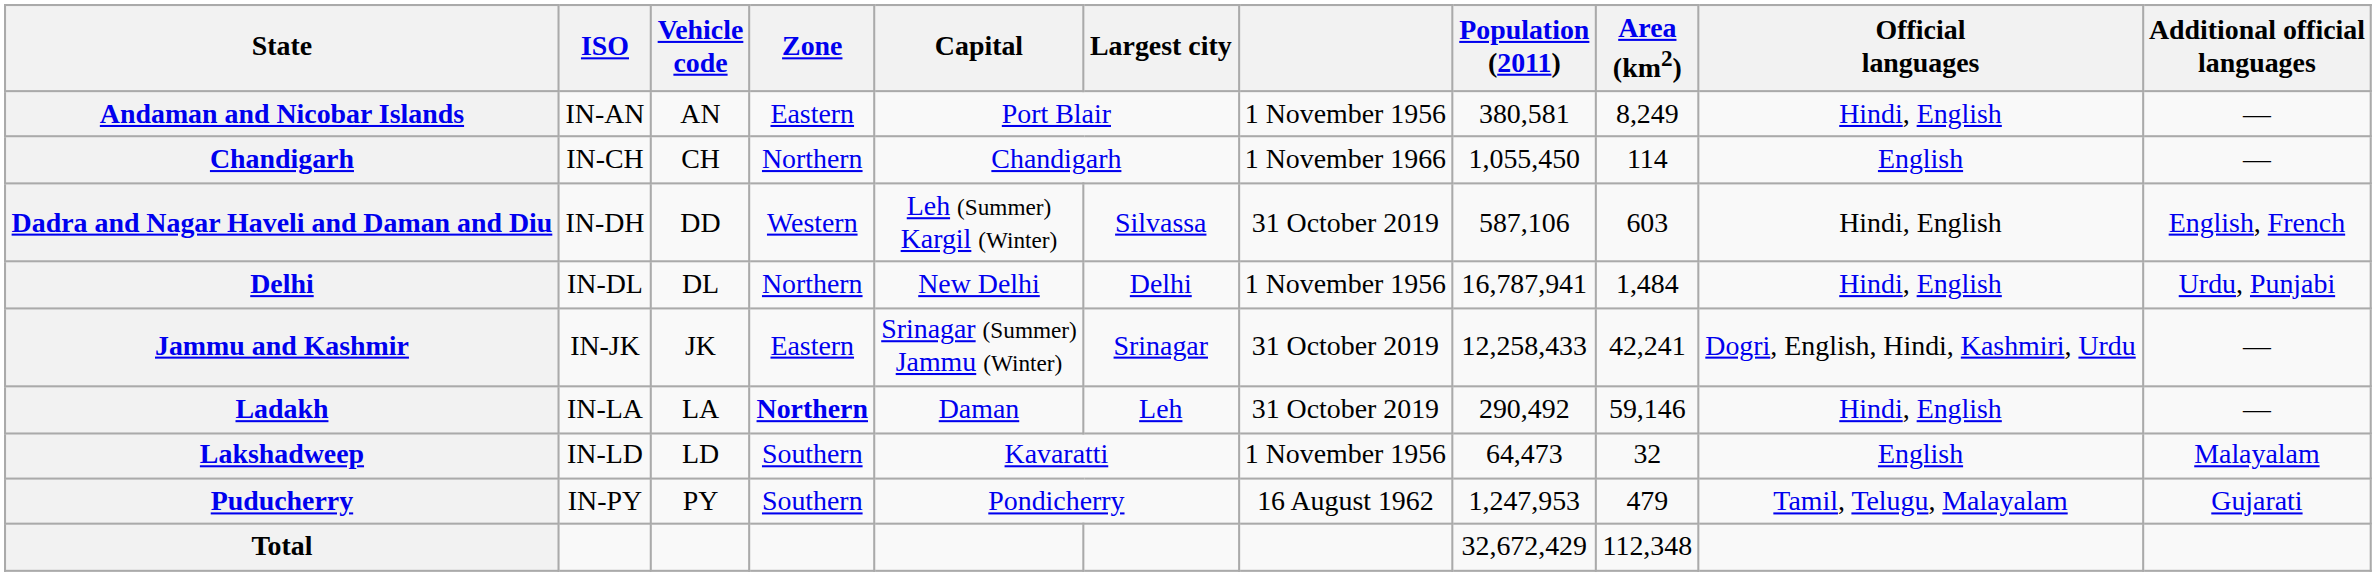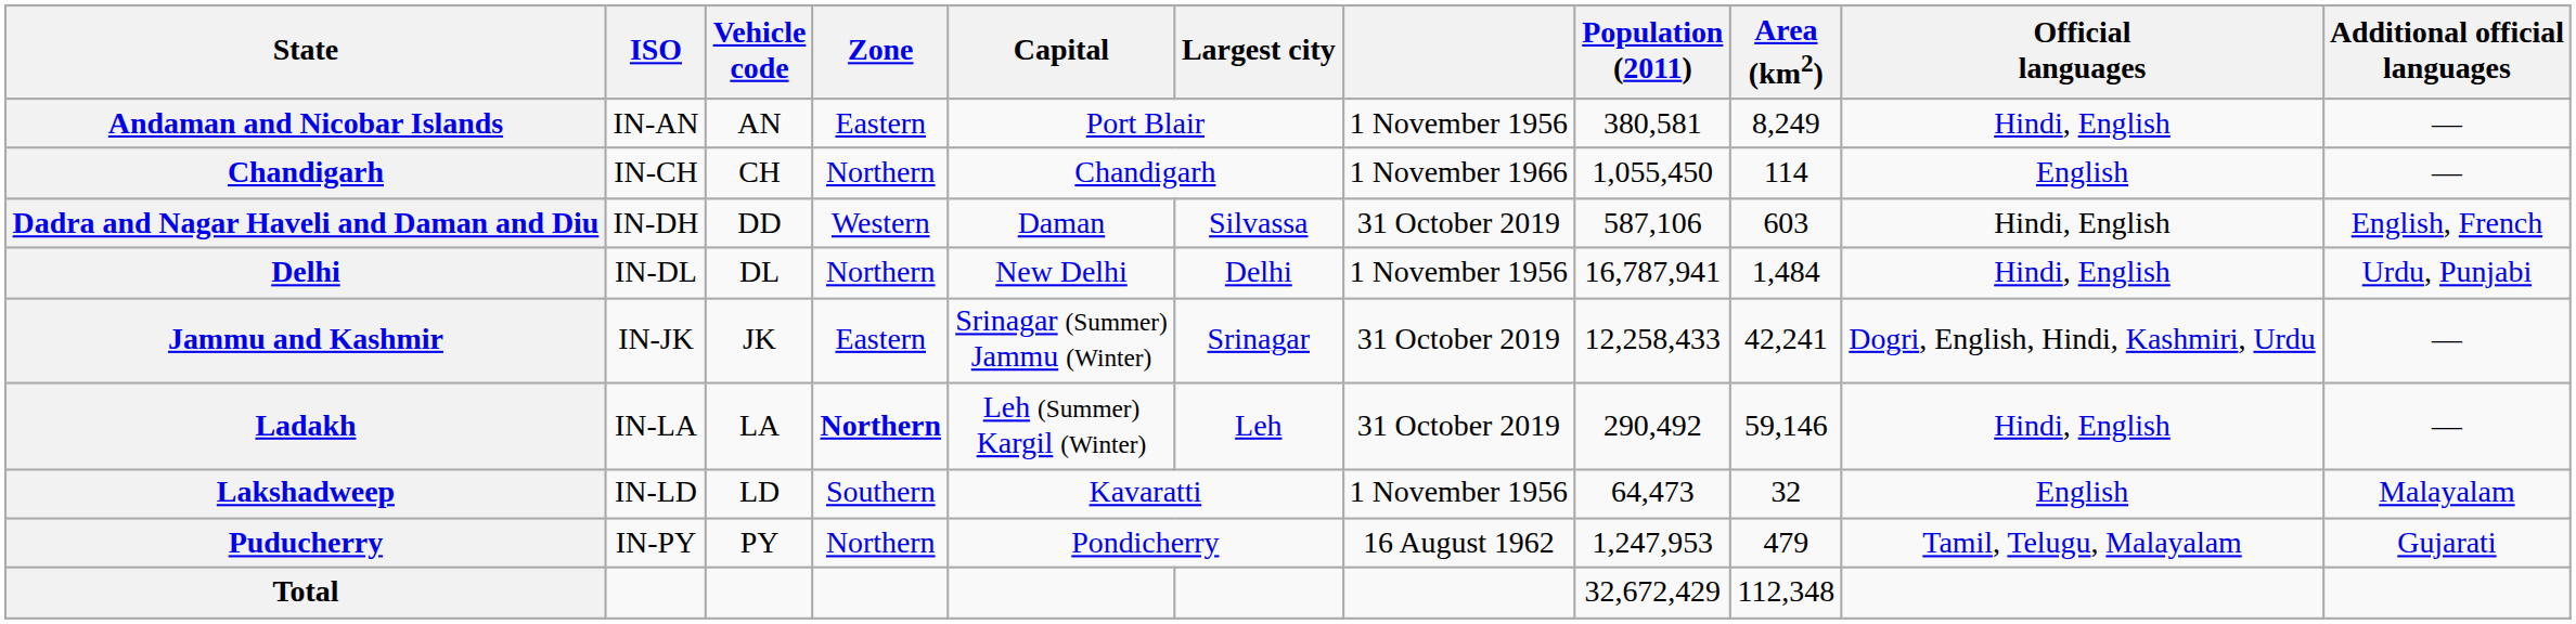 <table class="wikitable sortable plainrowheaders" style="font-size: 85%; text-align: center;">
 <tr>
 <th scope="col">State</th>
 <th scope="col"><a href='#'>ISO</a></th>
 <th scope="col"><a href='#'>Vehicle <br> code</a></th>
 <th scope="col"><a href='#'>Zone</a></th>
 <th scope="col">Capital</th>
 <th scope="col">Largest city</th>
 <th scope="col"></th>
 <th scope="col"><a href='#'>Population</a> <br> (<a href='#'>2011</a>)</th>
 <th scope="col"><a href='#'>Area</a> <br> (km<sup>2</sup>)</th>
 <th scope="col">Official <br> languages</th>
 <th scope="col">Additional official <br> languages</th>
 </tr>
 <tr>
 <th scope="row"><a href='#'>Andaman and Nicobar Islands</a></th>
 <td>IN-AN</td>
 <td>AN</td>
 <td><a href='#'>Eastern</a></td>
 <td colspan=2><a href='#'>Port Blair</a></td>
 <td>1 November 1956</td>
 <td>380,581</td>
 <td>8,249</td>
 <td><a href='#'>Hindi</a>, <a href='#'>English</a></td>
 <td>—</td>
 </tr>
 <tr>
 <th scope="row"><a href='#'>Chandigarh</a></th>
 <td>IN-CH</td>
 <td>CH</td>
 <td><a href='#'>Northern</a></td>
 <td colspan="2"><a href='#'>Chandigarh</a></td>
 <td>1 November 1966</td>
 <td>1,055,450</td>
 <td>114</td>
 <td><a href='#'>English</a></td>
 <td>—</td>
 </tr>
 <tr>
 <th scope="row"><a href='#'>Dadra and Nagar Haveli and Daman and Diu</a></th>
 <td>IN-DH</td>
 <td>DD</td>
 <td><a href='#'>Western</a></td>
-<td><a href='#'>Leh</a> <small>(Summer)</small><br><a href='#'>Kargil</a> <small>(Winter)</small></td>
+<td><a href='#'>Daman</a></td>
 <td><a href='#'>Silvassa</a></td>
 <td>31 October 2019</td>
 <td>587,106</td>
 <td>603</td>
 <td>Hindi, English</td>
 <td><a href='#'>English</a>, <a href='#'>French</a></td>
 </tr>
 <tr>
 <th scope="row"><a href='#'>Delhi</a></th>
 <td>IN-DL</td>
 <td>DL</td>
 <td><a href='#'>Northern</a></td>
 <td><a href='#'>New Delhi</a></td>
 <td><a href='#'>Delhi</a></td>
 <td>1 November 1956</td>
 <td>16,787,941</td>
 <td>1,484</td>
 <td><a href='#'>Hindi</a>, <a href='#'>English</a></td>
 <td><a href='#'>Urdu</a>, <a href='#'>Punjabi</a></td>
 </tr>
 <tr>
 <th scope="row"><a href='#'>Jammu and Kashmir</a></th>
 <td>IN-JK</td>
 <td>JK</td>
 <td><a href='#'>Eastern</a></td>
 <td><a href='#'>Srinagar</a> <small>(Summer)</small><br><a href='#'>Jammu</a> <small>(Winter)</small></td>
 <td><a href='#'>Srinagar</a></td>
 <td>31 October 2019</td>
 <td>12,258,433</td>
 <td>42,241</td>
 <td><a href='#'>Dogri</a>, English, Hindi, <a href='#'>Kashmiri</a>, <a href='#'>Urdu</a></td>
 <td>—</td>
 </tr>
 <tr>
 <th scope="row"><a href='#'>Ladakh</a></th>
 <td>IN-LA</td>
 <td>LA</td>
 <td><strong><a href='#'>Northern</a></strong></td>
-<td><a href='#'>Daman</a></td>
+<td><a href='#'>Leh</a> <small>(Summer)</small><br><a href='#'>Kargil</a> <small>(Winter)</small></td>
 <td><a href='#'>Leh</a></td>
 <td>31 October 2019</td>
 <td>290,492</td>
 <td>59,146</td>
 <td><a href='#'>Hindi</a>, <a href='#'>English</a></td>
 <td>—</td>
 </tr>
 <tr>
 <th scope="row"><a href='#'>Lakshadweep</a></th>
 <td>IN-LD</td>
 <td>LD</td>
 <td><a href='#'>Southern</a></td>
 <td colspan="2"><a href='#'>Kavaratti</a></td>
 <td>1 November 1956</td>
 <td>64,473</td>
 <td>32</td>
 <td><a href='#'>English</a></td>
 <td><a href='#'>Malayalam</a></td>
 </tr>
 <tr>
 <th scope="row"><a href='#'>Puducherry</a></th>
 <td>IN-PY</td>
 <td>PY</td>
-<td><a href='#'>Southern</a></td>
+<td><a href='#'>Northern</a></td>
 <td colspan=2><a href='#'>Pondicherry</a></td>
 <td>16 August 1962</td>
 <td>1,247,953</td>
 <td>479</td>
 <td><a href='#'>Tamil</a>, <a href='#'>Telugu</a>, <a href='#'>Malayalam</a></td>
 <td><a href='#'>Gujarati</a></td>
 </tr>
 <tr>
 <th>Total</th>
 <td></td>
 <td></td>
 <td></td>
 <td></td>
 <td></td>
 <td></td>
 <td>32,672,429</td>
 <td>112,348</td>
 <td></td>
 <td></td>
 </tr>
 </table>
